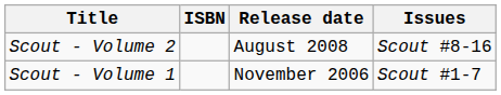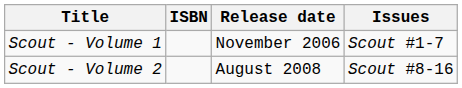 <table class="wikitable">
 <tr>
 <th>Title</th>
 <th>ISBN</th>
 <th>Release date</th>
 <th>Issues</th>
 </tr>
 <tr>
+<td><em>Scout - Volume 1</em></td>
+<td></td>
+<td>November 2006</td>
+<td><em>Scout</em> #1-7</td>
+</tr>
+<tr>
 <td><em>Scout - Volume 2</em></td>
 <td></td>
 <td>August 2008</td>
 <td><em>Scout</em> #8-16</td>
 </tr>
-<tr>
-<td><em>Scout - Volume 1</em></td>
-<td></td>
-<td>November 2006</td>
-<td><em>Scout</em> #1-7</td>
-</tr>
 </table>
